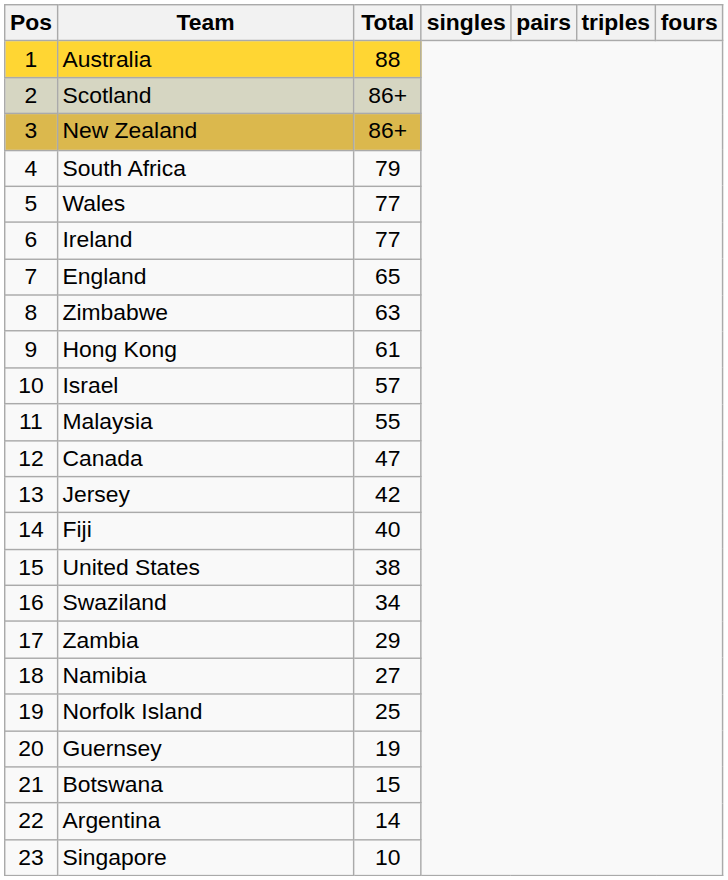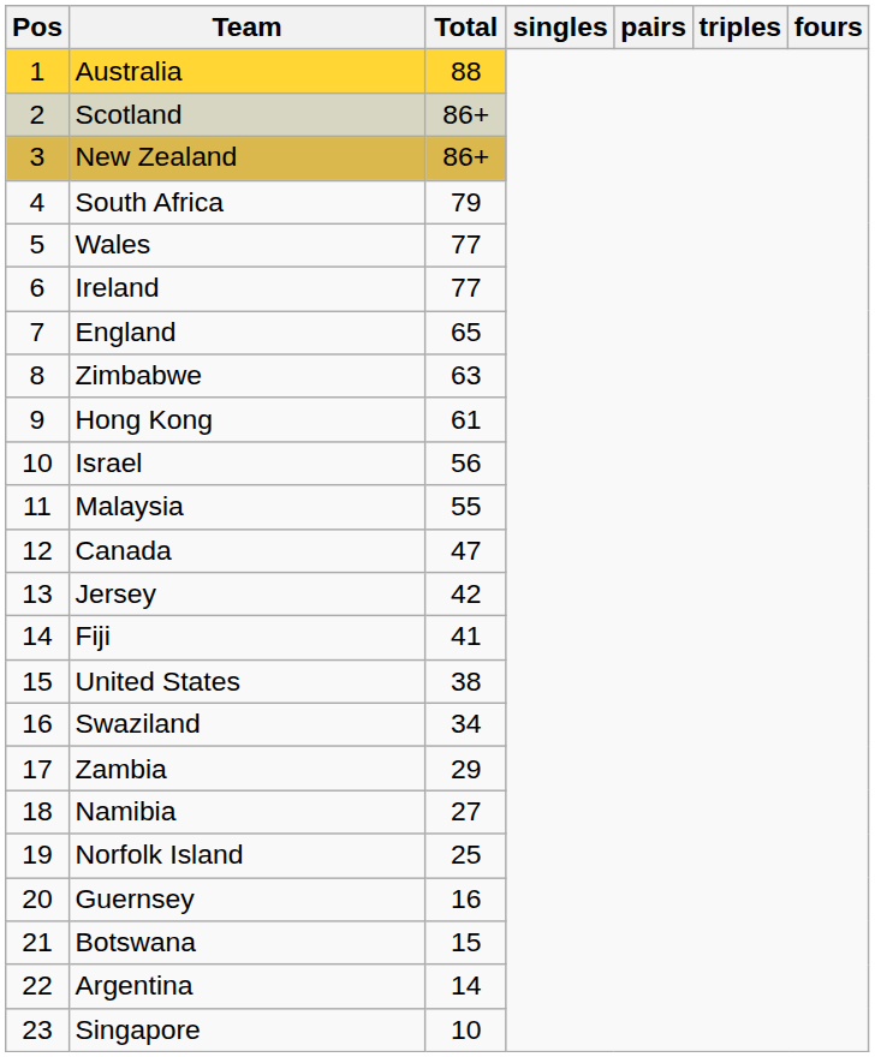 <table class="wikitable" style="font-size: 100%">
 <tr>
 <th width=20>Pos</th>
 <th width=200>Team</th>
 <th width=40><strong>Total</strong></th>
 <th width=30>singles</th>
 <th width=30>pairs</th>
 <th width=30>triples</th>
 <th width=30>fours</th>
 </tr>
 <tr align=center style="background: #FFD633;">
 <td>1</td>
 <td align="left"> Australia</td>
 <td>88</td>
 </tr>
 <tr align=center style="background: #D6D6C2;">
 <td>2</td>
 <td align="left"> Scotland</td>
 <td>86+</td>
 </tr>
 <tr align=center style="background: #DBB84D;">
 <td>3</td>
 <td align="left"> New Zealand</td>
 <td>86+</td>
 </tr>
 <tr align=center>
 <td>4</td>
 <td align="left"> South Africa</td>
 <td>79</td>
 </tr>
 <tr align=center>
 <td>5</td>
 <td align="left"> Wales</td>
 <td>77</td>
 </tr>
 <tr align=center>
 <td>6</td>
 <td align="left"> Ireland</td>
 <td>77</td>
 </tr>
 <tr align=center>
 <td>7</td>
 <td align="left"> England</td>
 <td>65</td>
 </tr>
 <tr align=center>
 <td>8</td>
 <td align="left"> Zimbabwe</td>
 <td>63</td>
 </tr>
 <tr align=center>
 <td>9</td>
 <td align="left"> Hong Kong</td>
 <td>61</td>
 </tr>
 <tr align=center>
 <td>10</td>
 <td align="left"> Israel</td>
-<td>57</td>
+<td>56</td>
 </tr>
 <tr align=center>
 <td>11</td>
 <td align="left"> Malaysia</td>
 <td>55</td>
 </tr>
 <tr align=center>
 <td>12</td>
 <td align="left"> Canada</td>
 <td>47</td>
 </tr>
 <tr align=center>
 <td>13</td>
 <td align="left"> Jersey</td>
 <td>42</td>
 </tr>
 <tr align=center>
 <td>14</td>
 <td align="left"> Fiji</td>
-<td>40</td>
+<td>41</td>
 </tr>
 <tr align=center>
 <td>15</td>
 <td align="left"> United States</td>
 <td>38</td>
 </tr>
 <tr align=center>
 <td>16</td>
 <td align="left"> Swaziland</td>
 <td>34</td>
 </tr>
 <tr align=center>
 <td>17</td>
 <td align="left"> Zambia</td>
 <td>29</td>
 </tr>
 <tr align=center>
 <td>18</td>
 <td align="left"> Namibia</td>
 <td>27</td>
 </tr>
 <tr align=center>
 <td>19</td>
 <td align="left"> Norfolk Island</td>
 <td>25</td>
 </tr>
 <tr align=center>
 <td>20</td>
 <td align="left"> Guernsey</td>
-<td>19</td>
+<td>16</td>
 </tr>
 <tr align=center>
 <td>21</td>
 <td align="left"> Botswana</td>
 <td>15</td>
 </tr>
 <tr align=center>
 <td>22</td>
 <td align="left"> Argentina</td>
 <td>14</td>
 </tr>
 <tr align=center>
 <td>23</td>
 <td align="left"> Singapore</td>
 <td>10</td>
 </tr>
 </table>
